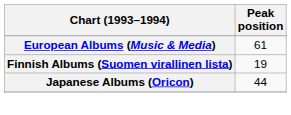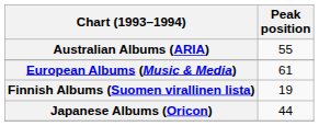 <table class="wikitable sortable plainrowheaders" style="text-align:center">
 <tr>
 <th scope="col">Chart (1993–1994)</th>
 <th scope="col">Peak<br>position</th>
+</tr>
+<tr>
+<th scope="row">Australian Albums (<a href='#'>ARIA</a>)</th>
+<td>55</td>
 </tr>
 <tr>
 </tr>
 <tr>
 <th scope="row"><a href='#'>European Albums</a> (<em><a href='#'>Music & Media</a></em>)</th>
 <td>61</td>
 </tr>
 <tr>
 <th scope="row">Finnish Albums (<a href='#'>Suomen virallinen lista</a>)</th>
 <td>19</td>
 </tr>
 <tr>
 <th scope="row">Japanese Albums (<a href='#'>Oricon</a>)</th>
 <td>44</td>
 </tr>
 <tr>
 </tr>
 <tr>
 </tr>
 <tr>
 </tr>
 <tr>
 </tr>
 </table>
